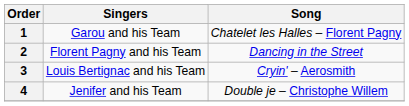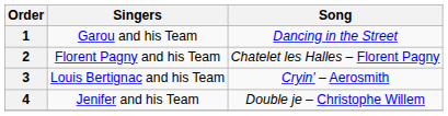 <table class="wikitable sortable" style="text-align: center; width: auto;">
 <tr>
 <th>Order</th>
 <th>Singers</th>
 <th>Song</th>
 </tr>
 <tr>
 <th>1</th>
 <td><a href='#'>Garou</a> and his Team<br></td>
-<td><em>Chatelet les Halles</em> – <a href='#'>Florent Pagny</a></td>
+<td><em><a href='#'>Dancing in the Street</a></em></td>
 </tr>
 <tr>
 <th>2</th>
 <td><a href='#'>Florent Pagny</a> and his Team<br></td>
-<td><em><a href='#'>Dancing in the Street</a></em></td>
+<td><em>Chatelet les Halles</em> – <a href='#'>Florent Pagny</a></td>
 </tr>
 <tr>
 <th>3</th>
 <td><a href='#'>Louis Bertignac</a> and his Team<br></td>
 <td><em><a href='#'>Cryin'</a></em> – <a href='#'>Aerosmith</a></td>
 </tr>
 <tr>
 <th>4</th>
 <td><a href='#'>Jenifer</a> and his Team<br></td>
 <td><em>Double je</em> – <a href='#'>Christophe Willem</a></td>
 </tr>
 <tr>
 </tr>
 </table>
